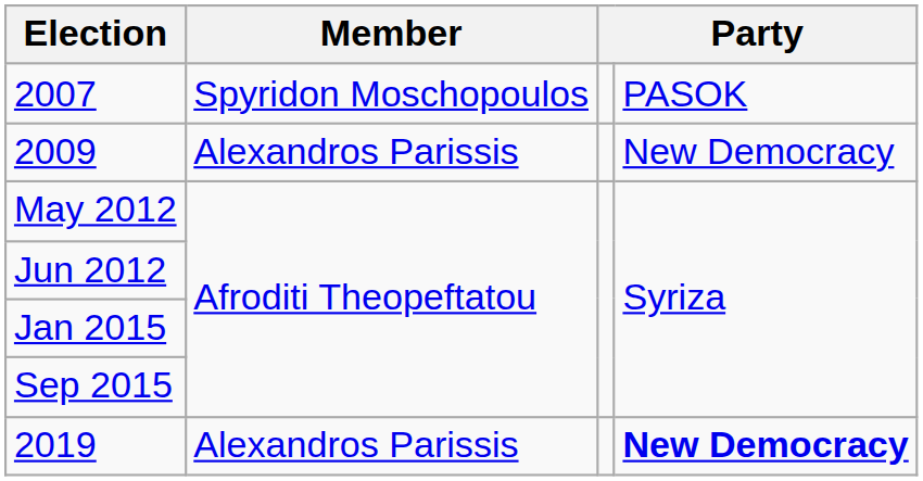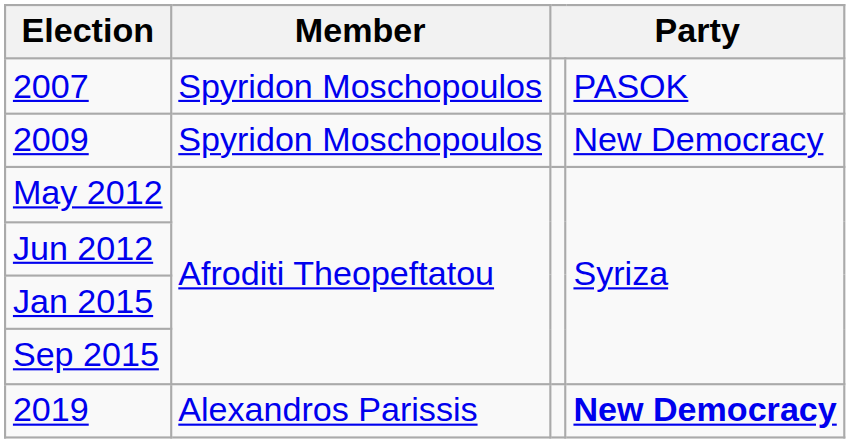 <table class="wikitable">
 <tr>
 <th>Election</th>
 <th>Member</th>
 <th colspan=2>Party</th>
 </tr>
 <tr>
 <td><a href='#'>2007</a></td>
 <td><a href='#'>Spyridon Moschopoulos</a></td>
 <td bgcolor=></td>
 <td><a href='#'>PASOK</a></td>
 </tr>
 <tr>
 <td><a href='#'>2009</a></td>
-<td><a href='#'>Alexandros Parissis</a></td>
+<td><a href='#'>Spyridon Moschopoulos</a></td>
 <td bgcolor=></td>
 <td><a href='#'>New Democracy</a></td>
 </tr>
 <tr>
 <td><a href='#'>May 2012</a></td>
 <td rowspan=4><a href='#'>Afroditi Theopeftatou</a></td>
 <td rowspan=4 bgcolor=></td>
 <td rowspan=4><a href='#'>Syriza</a></td>
 </tr>
 <tr>
 <td><a href='#'>Jun 2012</a></td>
 </tr>
 <tr>
 <td><a href='#'>Jan 2015</a></td>
 </tr>
 <tr>
 <td><a href='#'>Sep 2015</a></td>
 </tr>
 <tr>
 <td><a href='#'>2019</a></td>
 <td><a href='#'>Alexandros Parissis</a></td>
 <td bgcolor=></td>
 <td><strong><a href='#'>New Democracy</a></strong></td>
 </tr>
 </table>
